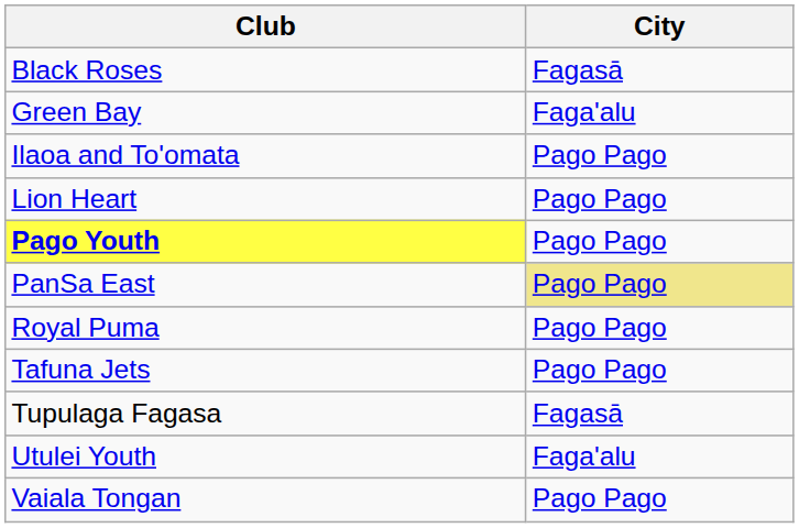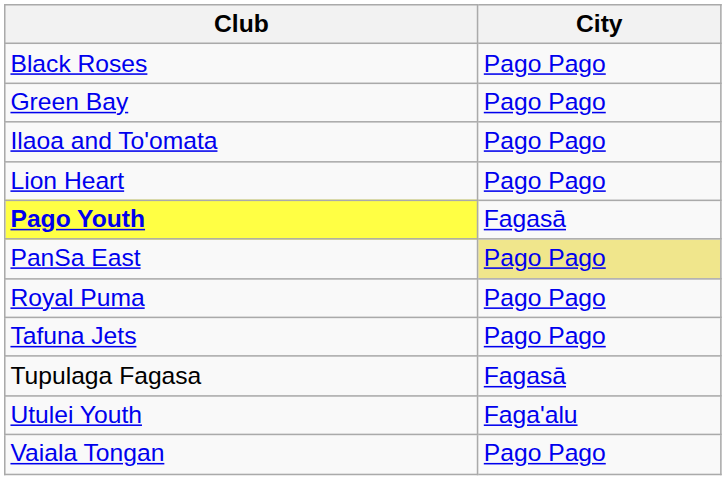 <table class="wikitable">
 <tr>
 <th width="300px">Club</th>
 <th width="150px">City</th>
 </tr>
 <tr>
 <td><a href='#'>Black Roses</a></td>
-<td><a href='#'>Fagasā</a></td>
+<td><a href='#'>Pago Pago</a></td>
 </tr>
 <tr>
 <td><a href='#'>Green Bay</a></td>
-<td><a href='#'>Faga'alu</a></td>
+<td><a href='#'>Pago Pago</a></td>
 </tr>
 <tr>
 <td><a href='#'>Ilaoa and To'omata</a></td>
 <td><a href='#'>Pago Pago</a></td>
 </tr>
 <tr>
 <td><a href='#'>Lion Heart</a></td>
 <td><a href='#'>Pago Pago</a></td>
 </tr>
 <tr>
 <td bgcolor=#ffff44><strong><a href='#'>Pago Youth</a></strong></td>
-<td><a href='#'>Pago Pago</a></td>
+<td><a href='#'>Fagasā</a></td>
 </tr>
 <tr>
 <td><a href='#'>PanSa East</a></td>
 <td style="background: khaki;"><a href='#'>Pago Pago</a></td>
 </tr>
 <tr>
 <td><a href='#'>Royal Puma</a></td>
 <td><a href='#'>Pago Pago</a></td>
 </tr>
 <tr>
 <td><a href='#'>Tafuna Jets</a></td>
 <td><a href='#'>Pago Pago</a></td>
 </tr>
 <tr>
 <td>Tupulaga Fagasa</td>
 <td><a href='#'>Fagasā</a></td>
 </tr>
 <tr>
 <td><a href='#'>Utulei Youth</a></td>
 <td><a href='#'>Faga'alu</a></td>
 </tr>
 <tr>
 <td><a href='#'>Vaiala Tongan</a></td>
 <td><a href='#'>Pago Pago</a></td>
 </tr>
 </table>
